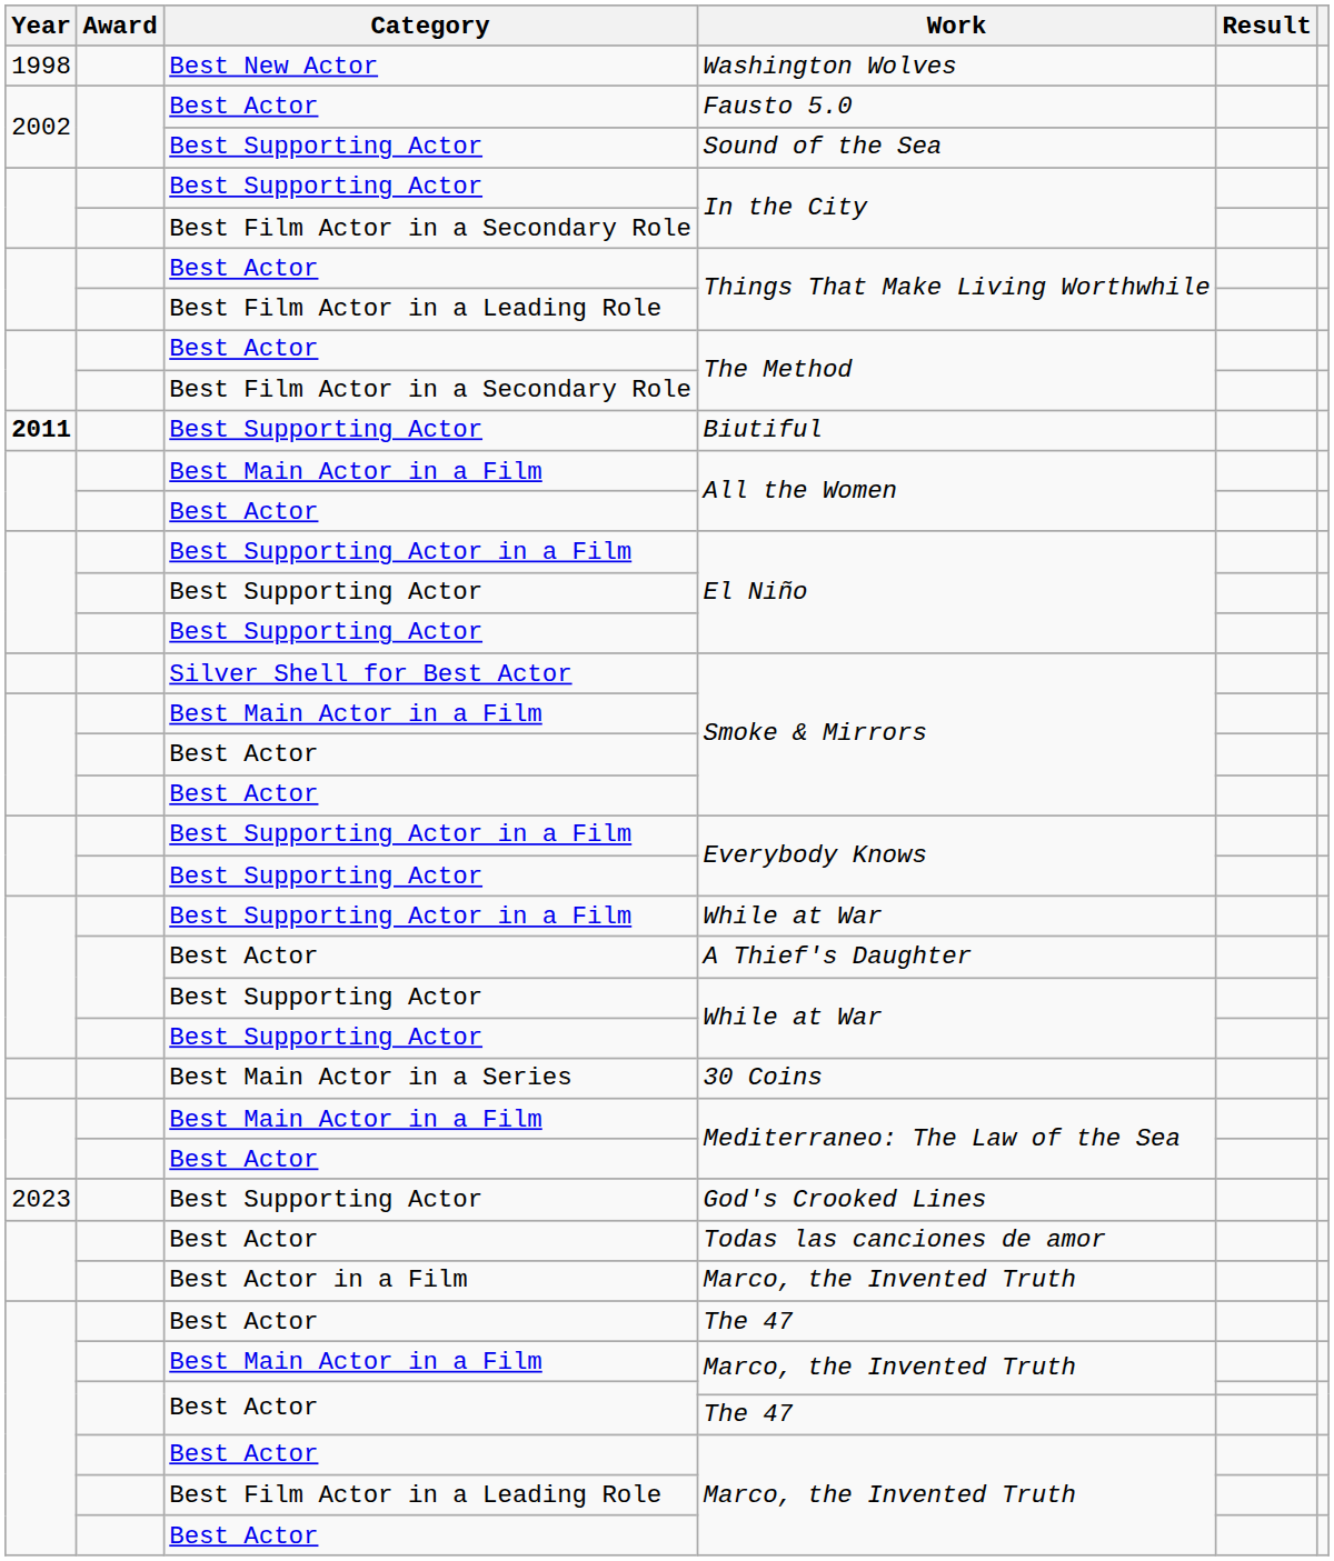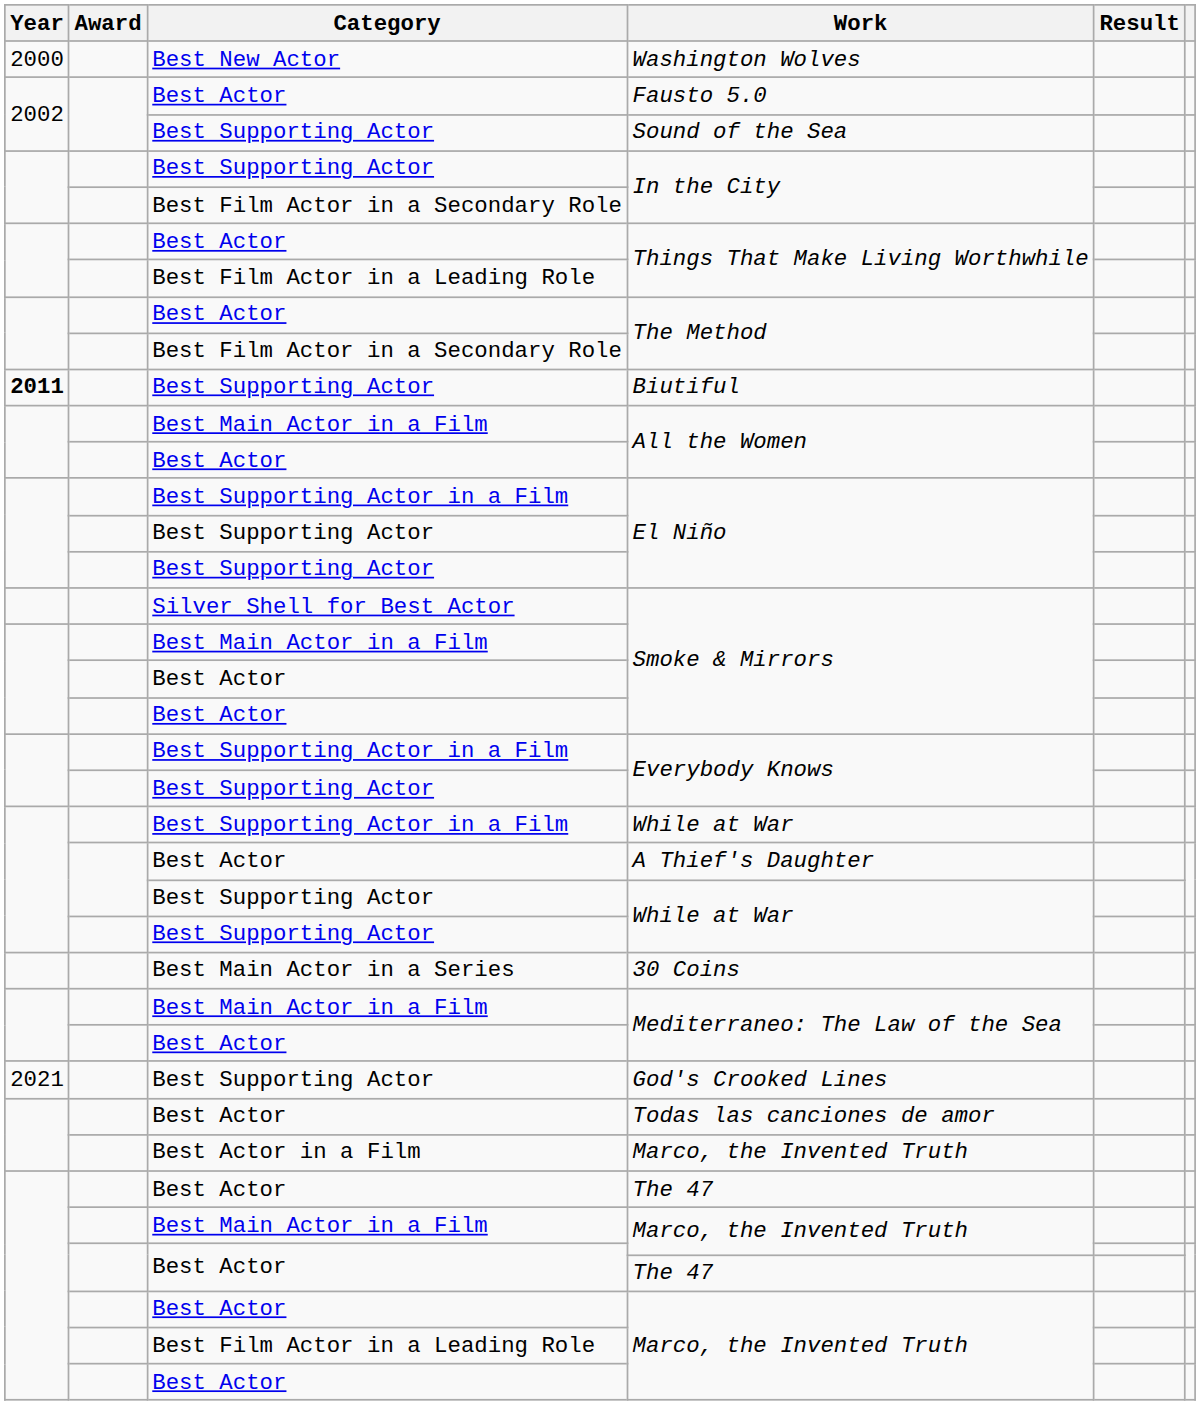 <table class="wikitable sortable plainrowheaders">
 <tr>
 <th>Year</th>
 <th>Award</th>
 <th>Category</th>
 <th>Work</th>
 <th>Result</th>
 <th scope="col" class="unsortable"></th>
 </tr>
 <tr>
-<td align = "center">1998</td>
+<td align = "center">2000</td>
 <td></td>
 <td><a href='#'>Best New Actor</a></td>
 <td><em>Washington Wolves</em></td>
 <td></td>
 <td align = "center"></td>
 </tr>
 <tr>
 <td align = "center" rowspan = "2">2002</td>
 <td rowspan = "2"></td>
 <td><a href='#'>Best Actor</a></td>
 <td><em>Fausto 5.0</em></td>
 <td></td>
 <td align = "center"></td>
 </tr>
 <tr>
 <td><a href='#'>Best Supporting Actor</a></td>
 <td><em>Sound of the Sea</em></td>
 <td></td>
 <td align = "center"></td>
 </tr>
 <tr>
 <td rowspan = "2"></td>
 <td></td>
 <td><a href='#'>Best Supporting Actor</a></td>
 <td rowspan = "2"><em>In the City</em></td>
 <td></td>
 <td></td>
 </tr>
 <tr>
 <td></td>
 <td>Best Film Actor in a Secondary Role</td>
 <td></td>
 <td></td>
 </tr>
 <tr>
 <td rowspan = "2"></td>
 <td></td>
 <td><a href='#'>Best Actor</a></td>
 <td rowspan = "2"><em>Things That Make Living Worthwhile</em></td>
 <td></td>
 <td></td>
 </tr>
 <tr>
 <td></td>
 <td>Best Film Actor in a Leading Role</td>
 <td></td>
 <td></td>
 </tr>
 <tr>
 <td rowspan = "2"></td>
 <td></td>
 <td><a href='#'>Best Actor</a></td>
 <td rowspan = "2"><em>The Method</em></td>
 <td></td>
 <td align = "center"></td>
 </tr>
 <tr>
 <td></td>
 <td>Best Film Actor in a Secondary Role</td>
 <td></td>
 <td></td>
 </tr>
 <tr>
 <td align = "center"><strong>2011</strong></td>
 <td></td>
 <td><a href='#'>Best Supporting Actor</a></td>
 <td><em>Biutiful</em></td>
 <td></td>
 <td align = "center"></td>
 </tr>
 <tr>
 <td rowspan = "2"></td>
 <td></td>
 <td><a href='#'>Best Main Actor in a Film</a></td>
 <td rowspan = "2"><em>All the Women</em></td>
 <td></td>
 <td></td>
 </tr>
 <tr>
 <td></td>
 <td><a href='#'>Best Actor</a></td>
 <td></td>
 <td align = "center"></td>
 </tr>
 <tr>
 <td rowspan = "3"></td>
 <td></td>
 <td><a href='#'>Best Supporting Actor in a Film</a></td>
 <td rowspan = "3"><em>El Niño</em></td>
 <td></td>
 <td></td>
 </tr>
 <tr>
 <td></td>
 <td>Best Supporting Actor</td>
 <td></td>
 <td align = "center"></td>
 </tr>
 <tr>
 <td></td>
 <td><a href='#'>Best Supporting Actor</a></td>
 <td></td>
 <td align = "center"></td>
 </tr>
 <tr>
 <td></td>
 <td></td>
 <td><a href='#'>Silver Shell for Best Actor</a></td>
 <td rowspan = "4"><em>Smoke & Mirrors</em></td>
 <td></td>
 <td></td>
 </tr>
 <tr>
 <td rowspan = "3"></td>
 <td></td>
 <td><a href='#'>Best Main Actor in a Film</a></td>
 <td></td>
 <td></td>
 </tr>
 <tr>
 <td></td>
 <td>Best Actor</td>
 <td></td>
 <td></td>
 </tr>
 <tr>
 <td></td>
 <td><a href='#'>Best Actor</a></td>
 <td></td>
 <td align = "center"></td>
 </tr>
 <tr>
 <td rowspan = "2"></td>
 <td></td>
 <td><a href='#'>Best Supporting Actor in a Film</a></td>
 <td rowspan = "2"><em>Everybody Knows</em></td>
 <td></td>
 <td></td>
 </tr>
 <tr>
 <td></td>
 <td><a href='#'>Best Supporting Actor</a></td>
 <td></td>
 <td align = "center"></td>
 </tr>
 <tr>
 <td rowspan = "4"></td>
 <td></td>
 <td><a href='#'>Best Supporting Actor in a Film</a></td>
 <td><em>While at War</em></td>
 <td></td>
 <td></td>
 </tr>
 <tr>
 <td rowspan = "2"></td>
 <td>Best Actor</td>
 <td><em>A Thief's Daughter</em></td>
 <td></td>
 <td rowspan = "2"></td>
 </tr>
 <tr>
 <td>Best Supporting Actor</td>
 <td rowspan = "2"><em>While at War</em></td>
 <td></td>
 </tr>
 <tr>
 <td></td>
 <td><a href='#'>Best Supporting Actor</a></td>
 <td></td>
 <td align = "center"></td>
 </tr>
 <tr>
 <td></td>
 <td></td>
 <td>Best Main Actor in a Series</td>
 <td><em>30 Coins</em></td>
 <td></td>
 <td></td>
 </tr>
 <tr>
 <td rowspan = "2"></td>
 <td></td>
 <td><a href='#'>Best Main Actor in a Film</a></td>
 <td rowspan = "2"><em>Mediterraneo: The Law of the Sea</em></td>
 <td></td>
 <td></td>
 </tr>
 <tr>
 <td></td>
 <td><a href='#'>Best Actor</a></td>
 <td></td>
 <td align = "center"></td>
 </tr>
 <tr>
-<td align = "center">2023</td>
+<td align = "center">2021</td>
 <td></td>
 <td>Best Supporting Actor</td>
 <td><em>God's Crooked Lines</em></td>
 <td></td>
 <td align = "center"></td>
 </tr>
 <tr>
 <td rowspan = "2"></td>
 <td></td>
 <td>Best Actor</td>
 <td><em>Todas las canciones de amor</em></td>
 <td></td>
 <td></td>
 </tr>
 <tr>
 <td></td>
 <td>Best Actor in a Film</td>
 <td><em>Marco, the Invented Truth</em></td>
 <td></td>
 <td></td>
 </tr>
 <tr>
 <td rowspan = "7"></td>
 <td></td>
 <td>Best Actor</td>
 <td><em>The 47</em></td>
 <td></td>
 <td></td>
 </tr>
 <tr>
 <td></td>
 <td><a href='#'>Best Main Actor in a Film</a></td>
 <td rowspan = "2"><em>Marco, the Invented Truth</em></td>
 <td></td>
 <td></td>
 </tr>
 <tr>
 <td rowspan = "2"></td>
 <td rowspan = "2">Best Actor</td>
 <td></td>
 <td rowspan = "2"></td>
 </tr>
 <tr>
 <td><em>The 47</em></td>
 <td></td>
 </tr>
 <tr>
 <td></td>
 <td><a href='#'>Best Actor</a></td>
 <td rowspan = "3"><em>Marco, the Invented Truth</em></td>
 <td></td>
 <td></td>
 </tr>
 <tr>
 <td></td>
 <td>Best Film Actor in a Leading Role</td>
 <td></td>
 <td></td>
 </tr>
 <tr>
 <td></td>
 <td><a href='#'>Best Actor</a></td>
 <td></td>
 <td></td>
 </tr>
 </table>
